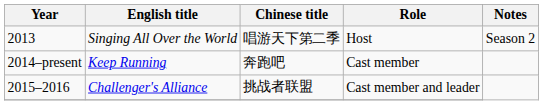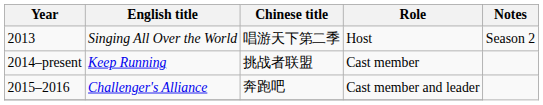 <table class="wikitable sortable">
 <tr>
 <th>Year</th>
 <th>English title</th>
 <th>Chinese title</th>
 <th>Role</th>
 <th>Notes</th>
 </tr>
 <tr>
 <td>2013</td>
 <td><em>Singing All Over the World </em></td>
 <td>唱游天下第二季</td>
 <td>Host</td>
 <td>Season 2</td>
 </tr>
 <tr>
 <td>2014–present</td>
 <td><em><a href='#'>Keep Running</a></em></td>
-<td>奔跑吧</td>
+<td>挑战者联盟</td>
 <td>Cast member</td>
 <td></td>
 </tr>
 <tr>
 <td>2015–2016</td>
 <td><em><a href='#'>Challenger's Alliance</a></em></td>
-<td>挑战者联盟</td>
+<td>奔跑吧</td>
 <td>Cast member and leader</td>
 </tr>
 <tr>
 </tr>
 </table>
